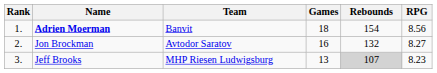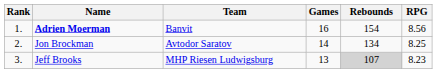 <table class="wikitable sortable" style="text-align: center;">
 <tr>
 <th>Rank</th>
 <th width=200>Name</th>
 <th width=220>Team</th>
 <th>Games</th>
 <th width=90>Rebounds</th>
 <th width=40>RPG</th>
 </tr>
 <tr>
 <td>1.</td>
 <td align="left"> <strong><a href='#'>Adrien Moerman</a></strong></td>
 <td align="left"> <a href='#'>Banvit</a></td>
-<td>18</td>
+<td>16</td>
 <td>154</td>
 <td>8.56</td>
 </tr>
 <tr>
 <td>2.</td>
 <td align="left"> <a href='#'>Jon Brockman</a></td>
 <td align="left"> <a href='#'>Avtodor Saratov</a></td>
-<td>16</td>
-<td>132</td>
-<td>8.27</td>
+<td>14</td>
+<td>134</td>
+<td>8.25</td>
 </tr>
 <tr>
 <td>3.</td>
 <td align="left"> <a href='#'>Jeff Brooks</a></td>
 <td align="left"> <a href='#'>MHP Riesen Ludwigsburg</a></td>
 <td>13</td>
 <td style="background: lightgrey;">107</td>
 <td>8.23</td>
 </tr>
 </table>
